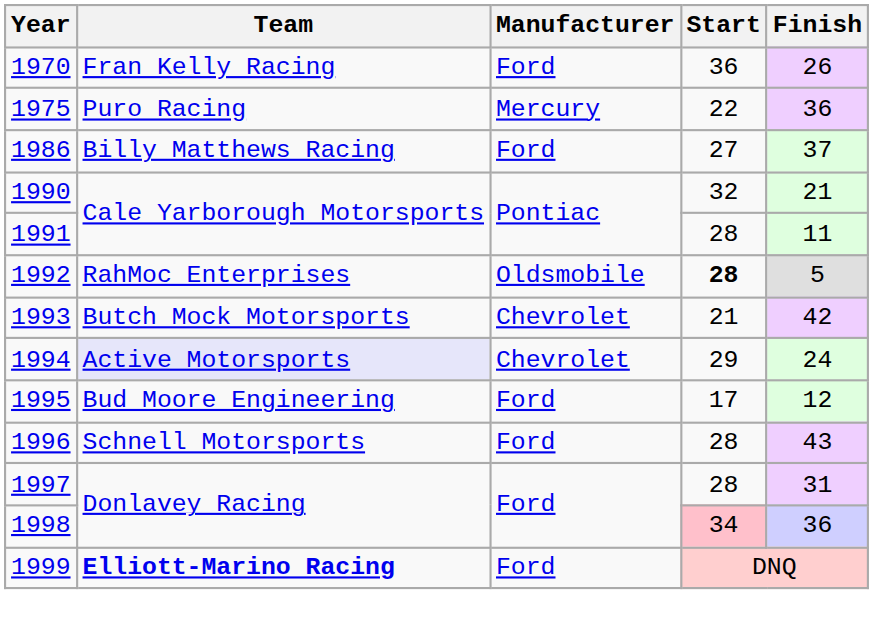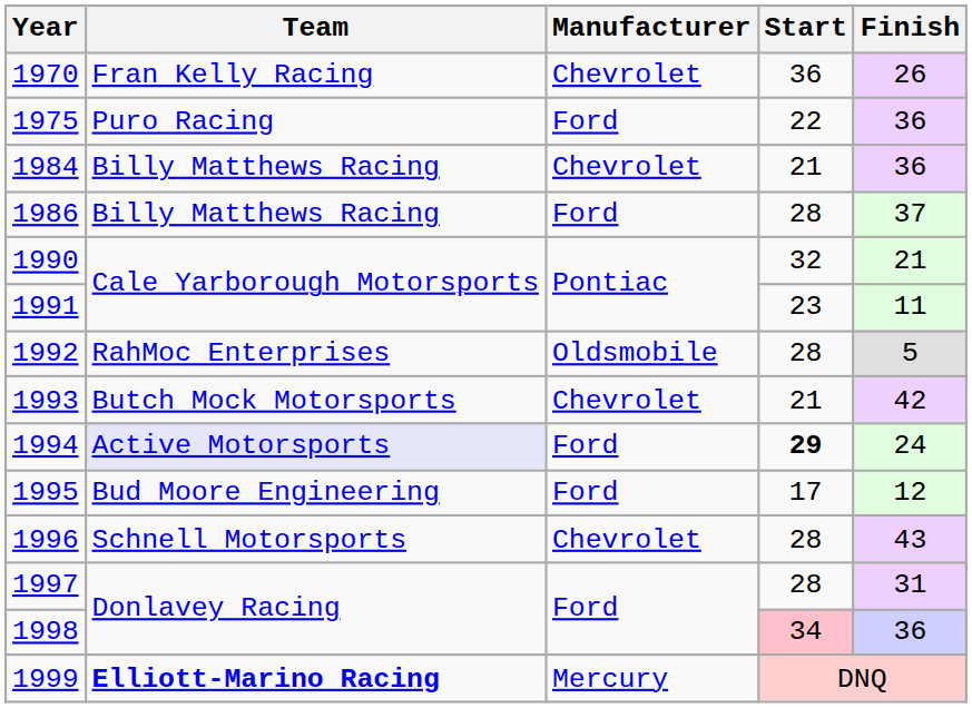 <table class="wikitable" style="font-size: 90%;">
 <tr>
 <th>Year</th>
 <th>Team</th>
 <th>Manufacturer</th>
 <th>Start</th>
 <th>Finish</th>
 </tr>
 <tr>
 <td><a href='#'>1970</a></td>
 <td><a href='#'>Fran Kelly Racing</a></td>
-<td><a href='#'>Ford</a></td>
+<td><a href='#'>Chevrolet</a></td>
 <td align=center>36</td>
 <td align=center style="background:#EFCFFF;">26</td>
 </tr>
 <tr>
 <td><a href='#'>1975</a></td>
 <td><a href='#'>Puro Racing</a></td>
-<td><a href='#'>Mercury</a></td>
+<td><a href='#'>Ford</a></td>
 <td align=center>22</td>
+<td align=center style="background:#EFCFFF;">36</td>
+</tr>
+<tr>
+<td><a href='#'>1984</a></td>
+<td><a href='#'>Billy Matthews Racing</a></td>
+<td><a href='#'>Chevrolet</a></td>
+<td align=center>21</td>
 <td align=center style="background:#EFCFFF;">36</td>
 </tr>
 <tr>
 <td><a href='#'>1986</a></td>
 <td><a href='#'>Billy Matthews Racing</a></td>
 <td><a href='#'>Ford</a></td>
-<td align=center>27</td>
+<td align=center>28</td>
 <td align=center style="background:#DFFFDF;">37</td>
 </tr>
 <tr>
 <td><a href='#'>1990</a></td>
 <td rowspan=2><a href='#'>Cale Yarborough Motorsports</a></td>
 <td rowspan=2><a href='#'>Pontiac</a></td>
 <td align=center>32</td>
 <td align=center style="background:#DFFFDF;">21</td>
 </tr>
 <tr>
 <td><a href='#'>1991</a></td>
-<td align=center>28</td>
+<td align=center>23</td>
 <td align=center style="background:#DFFFDF;">11</td>
 </tr>
 <tr>
 <td><a href='#'>1992</a></td>
 <td><a href='#'>RahMoc Enterprises</a></td>
 <td><a href='#'>Oldsmobile</a></td>
-<td align=center><strong>28</strong></td>
+<td align=center>28</td>
 <td align=center style="background:#DFDFDF;">5</td>
 </tr>
 <tr>
 <td><a href='#'>1993</a></td>
 <td><a href='#'>Butch Mock Motorsports</a></td>
 <td><a href='#'>Chevrolet</a></td>
 <td align=center>21</td>
 <td align=center style="background:#EFCFFF;">42</td>
 </tr>
 <tr>
 <td><a href='#'>1994</a></td>
 <td style="background: lavender;"><a href='#'>Active Motorsports</a></td>
-<td><a href='#'>Chevrolet</a></td>
-<td align=center>29</td>
+<td><a href='#'>Ford</a></td>
+<td align=center><strong>29</strong></td>
 <td align=center style="background:#DFFFDF;">24</td>
 </tr>
 <tr>
 <td><a href='#'>1995</a></td>
 <td><a href='#'>Bud Moore Engineering</a></td>
 <td><a href='#'>Ford</a></td>
 <td align=center>17</td>
 <td align=center style="background:#DFFFDF;">12</td>
 </tr>
 <tr>
 <td><a href='#'>1996</a></td>
 <td><a href='#'>Schnell Motorsports</a></td>
-<td><a href='#'>Ford</a></td>
+<td><a href='#'>Chevrolet</a></td>
 <td align=center>28</td>
 <td align=center style="background:#EFCFFF;">43</td>
 </tr>
 <tr>
 <td><a href='#'>1997</a></td>
 <td rowspan=2><a href='#'>Donlavey Racing</a></td>
 <td rowspan=2><a href='#'>Ford</a></td>
 <td align=center>28</td>
 <td align=center style="background:#EFCFFF;">31</td>
 </tr>
 <tr>
 <td><a href='#'>1998</a></td>
 <td align=center style="background: pink;">34</td>
 <td align=center style="background:#CFCFFF;">36</td>
 </tr>
 <tr>
 <td><a href='#'>1999</a></td>
 <td><strong><a href='#'>Elliott-Marino Racing</a></strong></td>
-<td><a href='#'>Ford</a></td>
+<td><a href='#'>Mercury</a></td>
 <td align=center colspan=2 style="background:#FFCFCF;">DNQ</td>
 </tr>
 </table>
